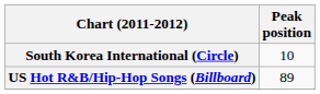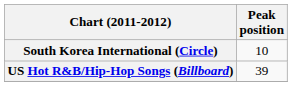 <table class="wikitable sortable plainrowheaders" style="text-align:center">
 <tr>
 <th>Chart (2011-2012)</th>
 <th>Peak<br>position</th>
 </tr>
 <tr>
 <th scope="row">South Korea International (<a href='#'>Circle</a>)</th>
 <td>10</td>
 </tr>
 <tr>
 <th scope="row">US <a href='#'>Hot R&B/Hip-Hop Songs</a> (<em><a href='#'>Billboard</a></em>)</th>
-<td align="center">89</td>
+<td align="center">39</td>
 </tr>
 <tr>
 </tr>
 </table>
